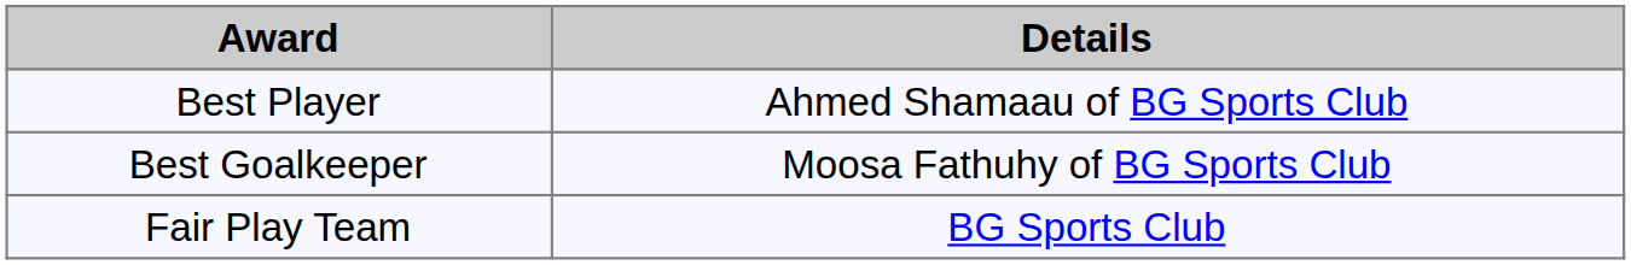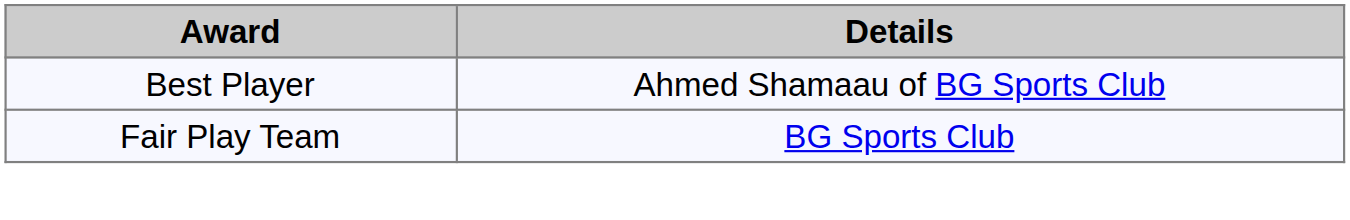 <table bgcolor="#f7f8ff" align="center" cellpadding="3" cellspacing="0" border="1" style="font-size: 95%; border: gray solid 1px; border-collapse: collapse;">
 <tr bgcolor="#CCCCCC" align="center">
 <td width="200"><strong>Award</strong></td>
 <td width="400"><strong>Details</strong></td>
 </tr>
 <tr align=center>
 <td>Best Player</td>
 <td>Ahmed Shamaau of <a href='#'>BG Sports Club</a></td>
 </tr>
 <tr align=center>
-<td>Best Goalkeeper</td>
-<td>Moosa Fathuhy of <a href='#'>BG Sports Club</a></td>
-</tr>
-<tr align=center>
 <td>Fair Play Team</td>
 <td><a href='#'>BG Sports Club</a></td>
 </tr>
 </table>
